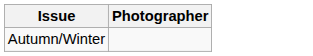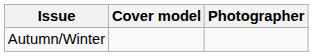 <table class="sortable wikitable">
 <tr>
 <th>Issue</th>
+<th>Cover model</th>
 <th>Photographer</th>
 </tr>
 <tr>
 <td>Autumn/Winter</td>
 <td></td>
+<td></td>
 </tr>
 </table>
